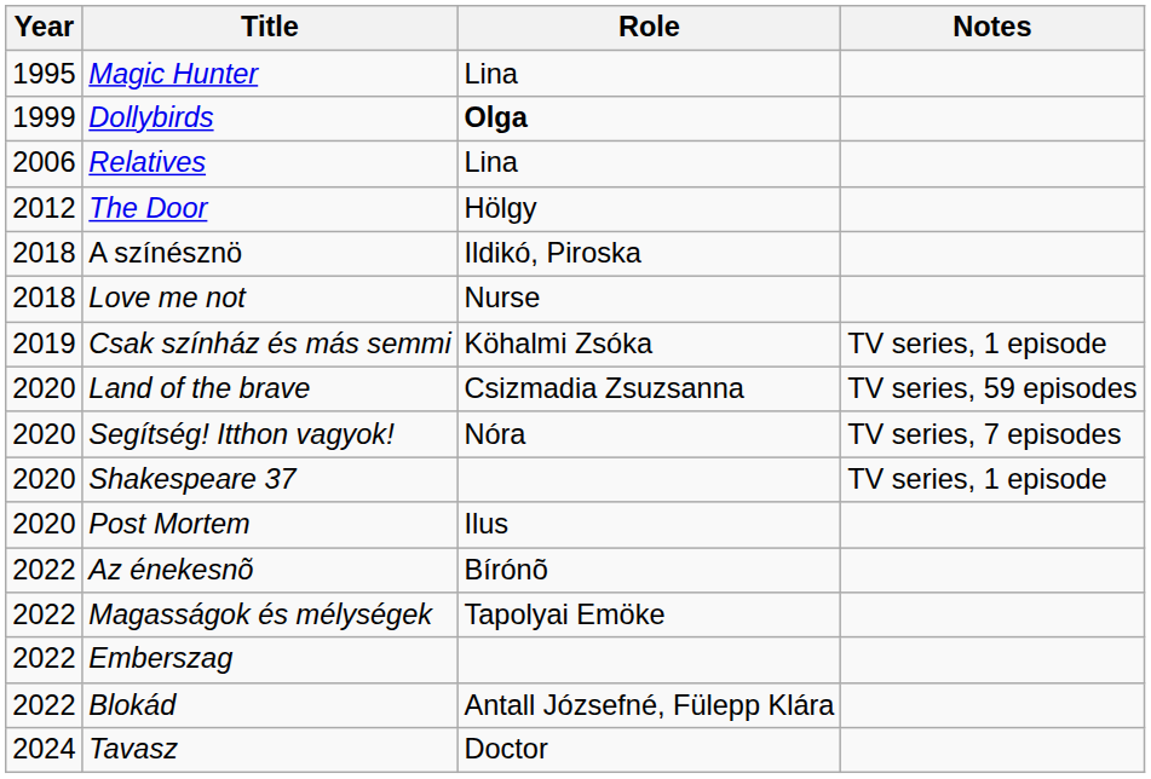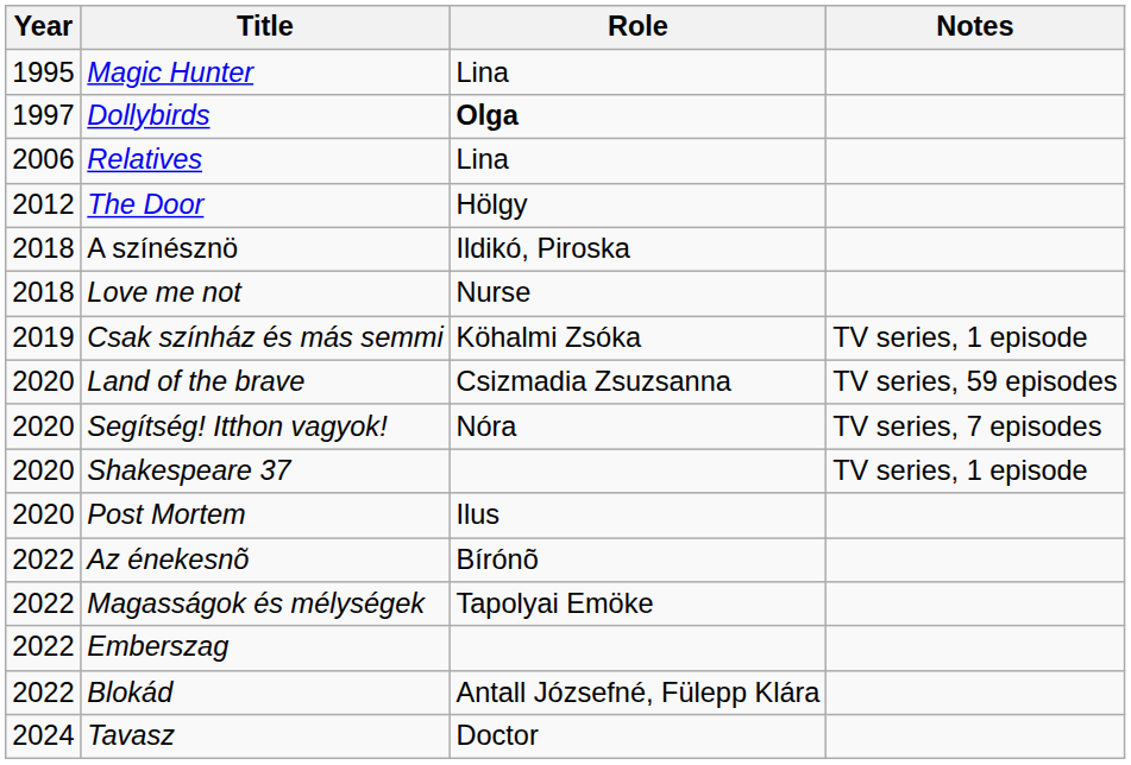 <table class="wikitable sortable">
 <tr>
 <th>Year</th>
 <th>Title</th>
 <th>Role</th>
 <th class="unsortable">Notes</th>
 </tr>
 <tr>
 <td>1995</td>
 <td><em><a href='#'>Magic Hunter</a></em></td>
 <td>Lina</td>
 <td></td>
 </tr>
 <tr>
-<td>1999</td>
+<td>1997</td>
 <td><em><a href='#'>Dollybirds</a></em></td>
 <td><strong>Olga</strong></td>
 <td></td>
 </tr>
 <tr>
 <td>2006</td>
 <td><em><a href='#'>Relatives</a></em></td>
 <td>Lina</td>
 <td></td>
 </tr>
 <tr>
 <td>2012</td>
 <td><em><a href='#'>The Door</a></em></td>
 <td>Hölgy</td>
 <td></td>
 </tr>
 <tr>
 <td>2018</td>
 <td>A színésznö</td>
 <td>Ildikó, Piroska</td>
 <td></td>
 </tr>
 <tr>
 <td>2018</td>
 <td><em>Love me not</em></td>
 <td>Nurse</td>
 <td></td>
 </tr>
 <tr>
 <td>2019</td>
 <td><em>Csak színház és más semmi</em></td>
 <td>Köhalmi Zsóka</td>
 <td>TV series, 1 episode</td>
 </tr>
 <tr>
 <td>2020</td>
 <td><em>Land of the brave</em></td>
 <td>Csizmadia Zsuzsanna</td>
 <td>TV series, 59 episodes</td>
 </tr>
 <tr>
 <td>2020</td>
 <td><em>Segítség! Itthon vagyok!</em></td>
 <td>Nóra</td>
 <td>TV series, 7 episodes</td>
 </tr>
 <tr>
 <td>2020</td>
 <td><em>Shakespeare 37</em></td>
 <td></td>
 <td>TV series, 1 episode</td>
 </tr>
 <tr>
 <td>2020</td>
 <td><em>Post Mortem</em></td>
 <td>Ilus</td>
 <td></td>
 </tr>
 <tr>
 <td>2022</td>
 <td><em>Az énekesnõ</em></td>
 <td>Bírónõ</td>
 <td></td>
 </tr>
 <tr>
 <td>2022</td>
 <td><em>Magasságok és mélységek</em></td>
 <td>Tapolyai Emöke</td>
 <td></td>
 </tr>
 <tr>
 <td>2022</td>
 <td><em>Emberszag</em></td>
 <td></td>
 <td></td>
 </tr>
 <tr>
 <td>2022</td>
 <td><em>Blokád</em></td>
 <td>Antall Józsefné, Fülepp Klára</td>
 <td></td>
 </tr>
 <tr>
 <td>2024</td>
 <td><em>Tavasz</em></td>
 <td>Doctor</td>
 <td></td>
 </tr>
 </table>
